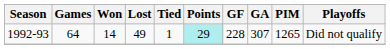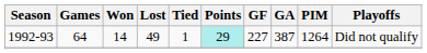 <table class="wikitable" style="text-align:center">
 <tr>
 <th>Season</th>
 <th>Games</th>
 <th>Won</th>
 <th>Lost</th>
 <th>Tied</th>
 <th>Points</th>
 <th>GF</th>
 <th>GA</th>
 <th>PIM</th>
 <th>Playoffs</th>
 </tr>
 <tr>
 <td>1992-93</td>
 <td>64</td>
 <td>14</td>
 <td>49</td>
 <td>1</td>
 <td style="background: paleturquoise;">29</td>
-<td>228</td>
-<td>307</td>
-<td>1265</td>
+<td>227</td>
+<td>387</td>
+<td>1264</td>
 <td>Did not qualify</td>
 </tr>
 <tr>
 </tr>
 </table>
